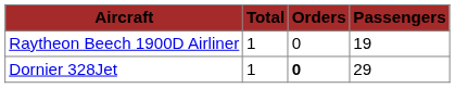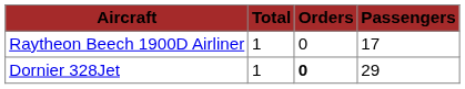 <table class="toccolours" border="1" cellpadding="3" style="margin:1em auto; border-collapse:collapse">
 <tr bgcolor=brown>
 <th>Aircraft</th>
 <th>Total</th>
 <th>Orders</th>
 <th>Passengers</th>
 </tr>
 <tr>
 <td><a href='#'>Raytheon Beech 1900D Airliner</a></td>
 <td>1</td>
 <td>0</td>
-<td>19</td>
+<td>17</td>
 </tr>
 <tr>
 <td><a href='#'>Dornier 328Jet</a></td>
 <td>1</td>
 <td><strong>0</strong></td>
 <td>29</td>
 </tr>
 </table>
